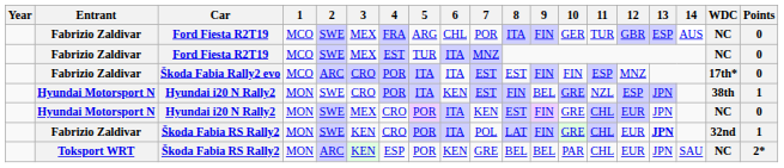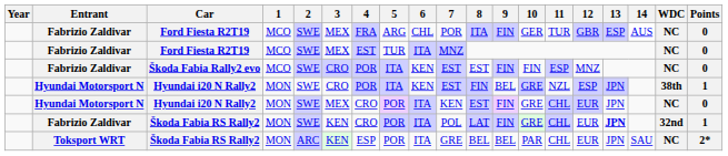 <table class="wikitable" style="text-align:center; font-size:85%;">
 <tr>
 <th>Year</th>
 <th>Entrant</th>
 <th>Car</th>
 <th>1</th>
 <th>2</th>
 <th>3</th>
 <th>4</th>
 <th>5</th>
 <th>6</th>
 <th>7</th>
 <th>8</th>
 <th>9</th>
 <th>10</th>
 <th>11</th>
 <th>12</th>
 <th>13</th>
 <th>14</th>
 <th>WDC</th>
 <th>Points</th>
 </tr>
 <tr>
 <td></td>
 <th nowrap>Fabrizio Zaldivar</th>
 <th nowrap><a href='#'>Ford Fiesta R2T19</a></th>
 <td><a href='#'>MCO</a></td>
 <td style="background:#CFCFFF;"><a href='#'>SWE</a><br></td>
 <td><a href='#'>MEX</a></td>
 <td style="background:#CFCFFF;"><a href='#'>FRA</a><br></td>
 <td><a href='#'>ARG</a></td>
 <td><a href='#'>CHL</a></td>
 <td><a href='#'>POR</a></td>
 <td style="background:#CFCFFF;"><a href='#'>ITA</a><br></td>
 <td style="background:#CFCFFF;"><a href='#'>FIN</a><br></td>
 <td><a href='#'>GER</a></td>
 <td><a href='#'>TUR</a></td>
 <td style="background:#CFCFFF;"><a href='#'>GBR</a><br></td>
 <td style="background:#CFCFFF;"><a href='#'>ESP</a><br></td>
 <td style="background:#FFFFFF;"><a href='#'>AUS</a><br></td>
 <th>NC</th>
 <th>0</th>
 </tr>
 <tr>
 <td></td>
 <th nowrap>Fabrizio Zaldivar</th>
 <th nowrap><a href='#'>Ford Fiesta R2T19</a></th>
 <td><a href='#'>MCO</a></td>
 <td style="background:#CFCFFF;"><a href='#'>SWE</a><br></td>
 <td><a href='#'>MEX</a></td>
 <td style="background:#CFCFFF;"><a href='#'>EST</a><br></td>
 <td><a href='#'>TUR</a></td>
 <td style="background:#CFCFFF;"><a href='#'>ITA</a><br></td>
 <td style="background:#CFCFFF;"><a href='#'>MNZ</a><br></td>
 <td colspan=7></td>
 <th>NC</th>
 <th>0</th>
 </tr>
 <tr>
 <td></td>
 <th nowrap>Fabrizio Zaldivar</th>
 <th nowrap><a href='#'>Škoda Fabia Rally2 evo</a></th>
 <td><a href='#'>MCO</a></td>
-<td style="background:#CFCFFF;"><a href='#'>ARC</a><br></td>
+<td style="background:#CFCFFF;"><a href='#'>SWE</a><br></td>
 <td style="background:#CFCFFF;"><a href='#'>CRO</a><br></td>
 <td style="background:#CFCFFF;"><a href='#'>POR</a><br></td>
 <td style="background:#CFCFFF;"><a href='#'>ITA</a><br></td>
-<td><a href='#'>ITA</a></td>
+<td><a href='#'>KEN</a></td>
 <td style="background:#CFCFFF;"><a href='#'>EST</a><br></td>
 <td><a href='#'>EST</a></td>
 <td style="background:#CFCFFF;"><a href='#'>FIN</a><br></td>
 <td><a href='#'>FIN</a></td>
 <td style="background:#CFCFFF;"><a href='#'>ESP</a><br></td>
 <td><a href='#'>MNZ</a></td>
 <td colspan=2></td>
-<th>17th*</th>
+<th>NC</th>
 <th>0</th>
 </tr>
 <tr>
 <td></td>
 <th nowrap><a href='#'>Hyundai Motorsport N</a></th>
 <th nowrap><a href='#'>Hyundai i20 N Rally2</a></th>
 <td><a href='#'>MON</a></td>
 <td><a href='#'>SWE</a></td>
 <td><a href='#'>CRO</a></td>
 <td style="background:#CFCFFF;"><a href='#'>POR</a><br></td>
 <td style="background:#CFCFFF;"><a href='#'>ITA</a><br></td>
 <td><a href='#'>KEN</a></td>
 <td style="background:#CFCFFF;"><a href='#'>EST</a><br></td>
 <td style="background:#CFCFFF;"><a href='#'>FIN</a><br></td>
 <td><a href='#'>BEL</a></td>
 <td style="background:#CFCFFF;"><a href='#'>GRE</a><br></td>
 <td><a href='#'>NZL</a></td>
 <td style="background:#CFCFFF;"><a href='#'>ESP</a><br></td>
 <td style="background:#CFCFFF;"><a href='#'>JPN</a><br></td>
 <td></td>
 <th>38th</th>
 <th>1</th>
 </tr>
 <tr>
 <td></td>
 <th nowrap><a href='#'>Hyundai Motorsport N</a></th>
 <th nowrap><a href='#'>Hyundai i20 N Rally2</a></th>
 <td><a href='#'>MON</a></td>
 <td style="background:#CFCFFF;"><a href='#'>SWE</a><br></td>
 <td><a href='#'>MEX</a></td>
 <td><a href='#'>CRO</a></td>
 <td style="background:#EFCFFF;"><a href='#'>POR</a><br></td>
 <td style="background:#CFCFFF;"><a href='#'>ITA</a><br></td>
 <td><a href='#'>KEN</a></td>
 <td style="background:#CFCFFF;"><a href='#'>EST</a><br></td>
 <td style="background:#EFCFFF;"><a href='#'>FIN</a><br></td>
 <td><a href='#'>GRE</a></td>
 <td style="background:#CFCFFF;"><a href='#'>CHL</a><br></td>
 <td style="background:#CFCFFF;"><a href='#'>EUR</a><br></td>
 <td><a href='#'>JPN</a></td>
 <td></td>
 <th>NC</th>
 <th>0</th>
 </tr>
 <tr>
 <td></td>
 <th nowrap>Fabrizio Zaldivar</th>
 <th nowrap><a href='#'>Škoda Fabia RS Rally2</a></th>
 <td><a href='#'>MON</a></td>
 <td style="background:#CFCFFF;"><a href='#'>SWE</a><br></td>
 <td><a href='#'>KEN</a></td>
 <td><a href='#'>CRO</a></td>
 <td style="background:#CFCFFF;"><a href='#'>POR</a><br></td>
 <td style="background:#CFCFFF;"><a href='#'>ITA</a><br></td>
 <td><a href='#'>POL</a></td>
 <td style="background:#CFCFFF;"><a href='#'>LAT</a><br></td>
 <td style="background:#CFCFFF;"><a href='#'>FIN</a><br></td>
 <td style="background:#DFFFDF;"><a href='#'>GRE</a><br></td>
 <td style="background:#CFCFFF;"><a href='#'>CHL</a><br></td>
 <td><a href='#'>EUR</a></td>
 <td><strong><a href='#'>JPN</a></strong></td>
 <td></td>
 <th>32nd</th>
 <th>1</th>
 </tr>
 <tr>
 <td></td>
 <th nowrap><a href='#'>Toksport WRT</a></th>
 <th nowrap><a href='#'>Škoda Fabia RS Rally2</a></th>
 <td><a href='#'>MON</a></td>
 <td style="background:#CFCFFF;"><a href='#'>ARC</a><br></td>
 <td style="background:#DFFFDF;"><a href='#'>KEN</a><br></td>
 <td><a href='#'>ESP</a></td>
 <td><a href='#'>POR</a></td>
-<td><a href='#'>KEN</a></td>
+<td><a href='#'>ITA</a></td>
 <td><a href='#'>GRE</a></td>
 <td><a href='#'>BEL</a></td>
 <td><a href='#'>BEL</a></td>
 <td><a href='#'>PAR</a></td>
 <td><a href='#'>CHL</a></td>
 <td><a href='#'>EUR</a></td>
 <td><a href='#'>JPN</a></td>
 <td><a href='#'>SAU</a></td>
 <th>NC</th>
 <th>2*</th>
 </tr>
 </table>
